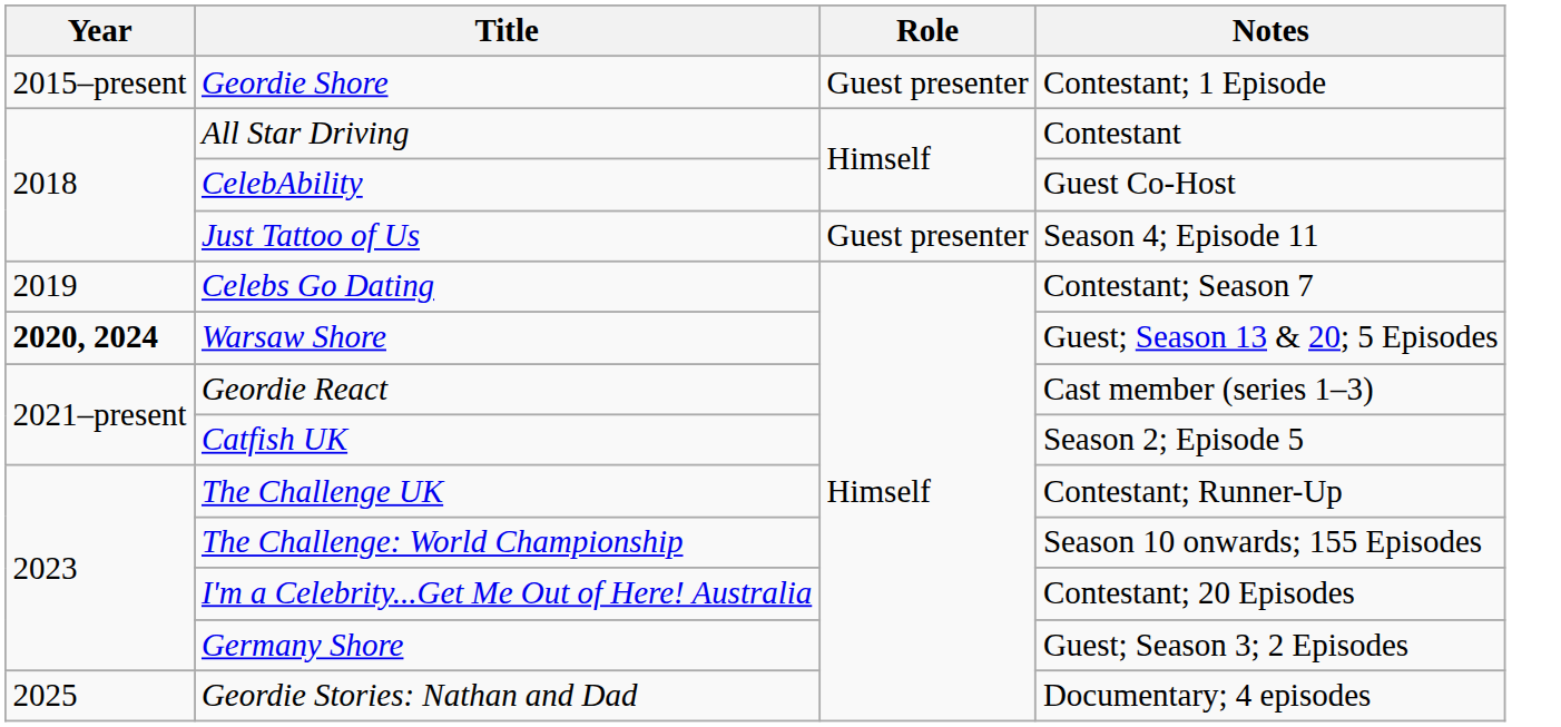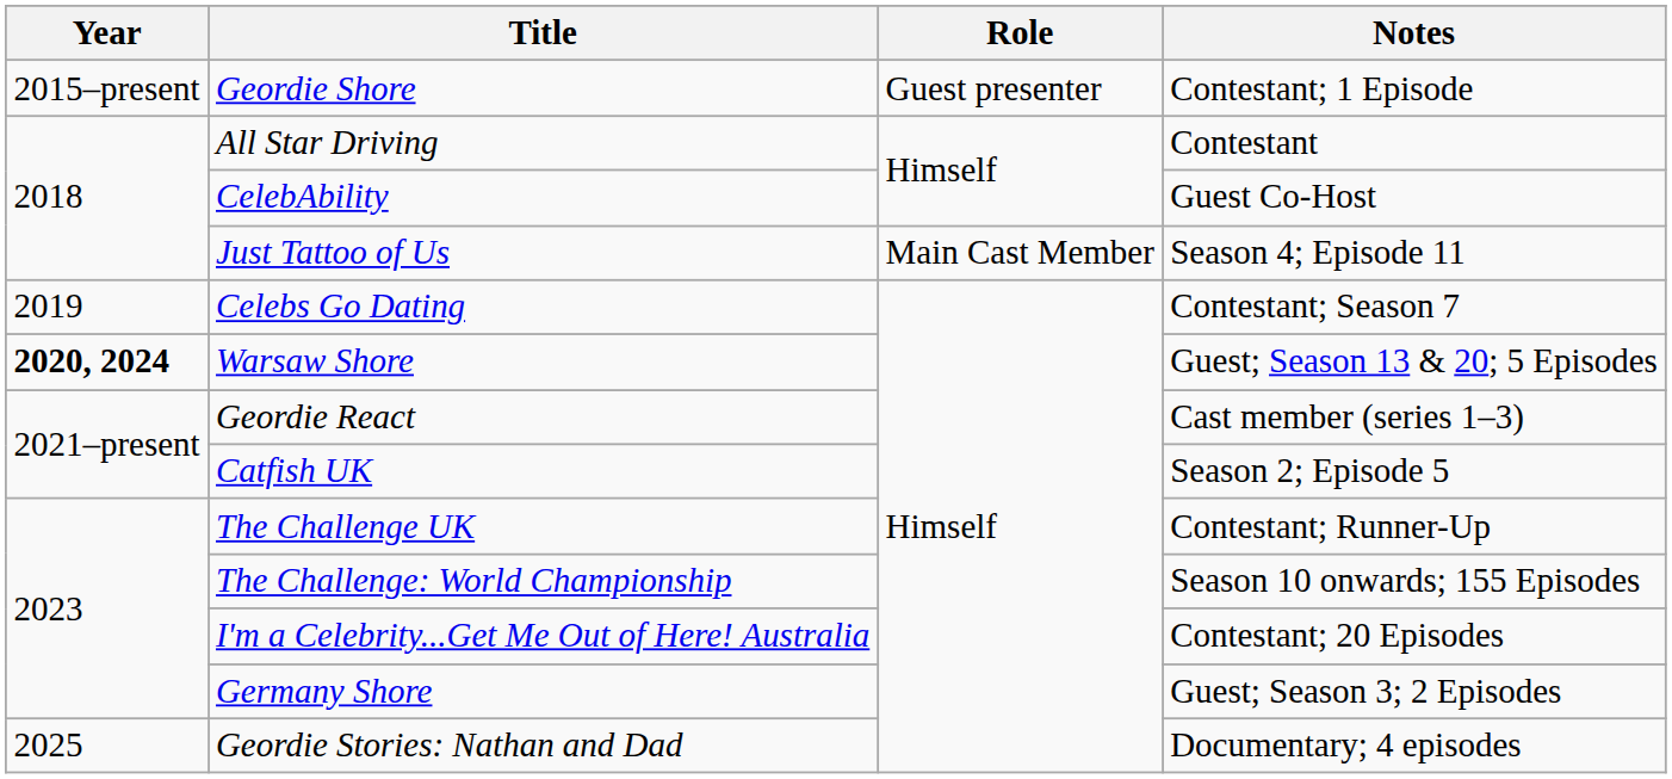 <table class="wikitable">
 <tr>
 <th>Year</th>
 <th>Title</th>
 <th>Role</th>
 <th>Notes</th>
 </tr>
 <tr>
 <td>2015–present</td>
 <td><em><a href='#'>Geordie Shore</a></em></td>
 <td>Guest presenter</td>
 <td>Contestant; 1 Episode</td>
 </tr>
 <tr>
 <td rowspan="3">2018</td>
 <td><em>All Star Driving</em></td>
 <td rowspan="2">Himself</td>
 <td>Contestant</td>
 </tr>
 <tr>
 <td><em><a href='#'>CelebAbility</a></em></td>
 <td>Guest Co-Host</td>
 </tr>
 <tr>
 <td><em><a href='#'>Just Tattoo of Us</a></em></td>
-<td>Guest presenter</td>
+<td>Main Cast Member</td>
 <td>Season 4; Episode 11</td>
 </tr>
 <tr>
 <td>2019</td>
 <td><em><a href='#'>Celebs Go Dating</a></em></td>
 <td rowspan="9">Himself</td>
 <td>Contestant; Season 7</td>
 </tr>
 <tr>
 <td><strong>2020, 2024</strong></td>
 <td><em><a href='#'>Warsaw Shore</a></em></td>
 <td>Guest; <a href='#'>Season 13</a> & <a href='#'>20</a>; 5 Episodes</td>
 </tr>
 <tr>
 <td rowspan="2">2021–present</td>
 <td><em>Geordie React</em></td>
 <td>Cast member (series 1–3)</td>
 </tr>
 <tr>
 <td><em><a href='#'>Catfish UK</a></em></td>
 <td>Season 2; Episode 5</td>
 </tr>
 <tr>
 <td rowspan="4">2023</td>
 <td><em><a href='#'>The Challenge UK</a></em></td>
 <td>Contestant; Runner-Up</td>
 </tr>
 <tr>
 <td><em><a href='#'>The Challenge: World Championship</a></em></td>
 <td>Season 10 onwards; 155 Episodes</td>
 </tr>
 <tr>
 <td><em><a href='#'>I'm a Celebrity...Get Me Out of Here! Australia</a></em></td>
 <td>Contestant; 20 Episodes</td>
 </tr>
 <tr>
 <td><em><a href='#'>Germany Shore</a></em></td>
 <td>Guest; Season 3; 2 Episodes</td>
 </tr>
 <tr>
 <td>2025</td>
 <td><em>Geordie Stories: Nathan and Dad</em></td>
 <td>Documentary; 4 episodes</td>
 </tr>
 </table>
